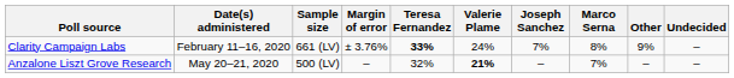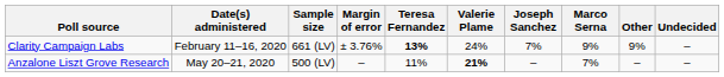 <table class="wikitable" style="font-size:90%;text-align:center;">
 <tr valign=bottom>
 <th>Poll source</th>
 <th>Date(s)<br>administered</th>
 <th>Sample<br>size</th>
 <th>Margin<br>of error</th>
 <th style="width:65px;">Teresa<br>Fernandez</th>
 <th style="width:65px;">Valerie<br>Plame</th>
 <th style="width:65px;">Joseph<br>Sanchez</th>
 <th style="width:65px;">Marco<br>Serna</th>
 <th>Other</th>
 <th>Undecided</th>
 </tr>
 <tr>
 <td style="text-align:left;"><a href='#'>Clarity Campaign Labs</a></td>
 <td>February 11–16, 2020</td>
 <td>661 (LV)</td>
 <td>± 3.76%</td>
-<td><strong>33%</strong></td>
+<td><strong>13%</strong></td>
 <td>24%</td>
 <td>7%</td>
-<td>8%</td>
+<td>9%</td>
 <td>9%</td>
 <td>–</td>
 </tr>
 <tr>
 <td style="text-align:left;"><a href='#'>Anzalone Liszt Grove Research</a></td>
 <td>May 20–21, 2020</td>
 <td>500 (LV)</td>
 <td>–</td>
-<td>32%</td>
+<td>11%</td>
 <td><strong>21%</strong></td>
 <td>–</td>
 <td>7%</td>
 <td>–</td>
 <td>–</td>
 </tr>
 </table>
